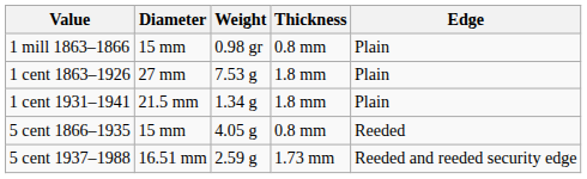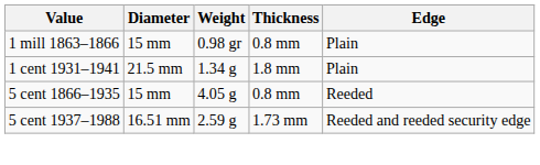 <table class="wikitable" style="font-size: 90%">
 <tr>
 <th>Value</th>
 <th>Diameter</th>
 <th>Weight</th>
 <th>Thickness</th>
 <th>Edge</th>
 </tr>
 <tr>
 <td>1 mill 1863–1866</td>
 <td>15 mm</td>
 <td>0.98 gr</td>
 <td>0.8 mm</td>
-<td>Plain</td>
-</tr>
-<tr>
-<td>1 cent 1863–1926</td>
-<td>27 mm</td>
-<td>7.53 g</td>
-<td>1.8 mm</td>
 <td>Plain</td>
 </tr>
 <tr>
 <td>1 cent 1931–1941</td>
 <td>21.5 mm</td>
 <td>1.34 g</td>
 <td>1.8 mm</td>
 <td>Plain</td>
 </tr>
 <tr>
 <td>5 cent 1866–1935</td>
 <td>15 mm</td>
 <td>4.05 g</td>
 <td>0.8 mm</td>
 <td>Reeded</td>
 </tr>
 <tr>
 <td>5 cent 1937–1988</td>
 <td>16.51 mm</td>
 <td>2.59 g</td>
 <td>1.73 mm</td>
 <td>Reeded and reeded security edge</td>
 </tr>
 </table>
